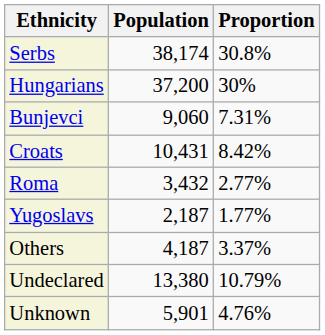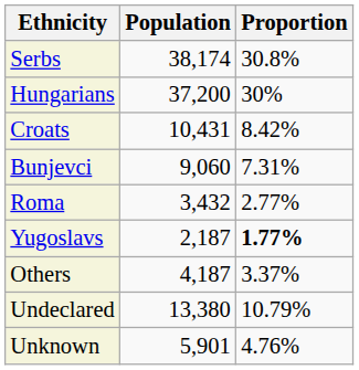 <table class="wikitable">
 <tr>
 <th>Ethnicity</th>
 <th>Population</th>
 <th>Proportion</th>
 </tr>
 <tr>
 <td style="background:#F5F5DC;"><a href='#'>Serbs</a></td>
 <td align="right">38,174</td>
 <td>30.8%</td>
 </tr>
 <tr>
 <td style="background:#F5F5DC;"><a href='#'>Hungarians</a></td>
 <td align="right">37,200</td>
 <td>30%</td>
 </tr>
 <tr>
+<td style="background:#F5F5DC;"><a href='#'>Croats</a></td>
+<td align="right">10,431</td>
+<td>8.42%</td>
+</tr>
+<tr>
 <td style="background:#F5F5DC;"><a href='#'>Bunjevci</a></td>
 <td align="right">9,060</td>
 <td>7.31%</td>
-</tr>
-<tr>
-<td style="background:#F5F5DC;"><a href='#'>Croats</a></td>
-<td align="right">10,431</td>
-<td>8.42%</td>
 </tr>
 <tr>
 <td style="background:#F5F5DC;"><a href='#'>Roma</a></td>
 <td align="right">3,432</td>
 <td>2.77%</td>
 </tr>
 <tr>
 <td style="background:#F5F5DC;"><a href='#'>Yugoslavs</a></td>
 <td align="right">2,187</td>
-<td>1.77%</td>
+<td><strong>1.77%</strong></td>
 </tr>
 <tr>
 <td style="background:#F5F5DC;">Others</td>
 <td align="right">4,187</td>
 <td>3.37%</td>
 </tr>
 <tr>
 <td style="background:#F5F5DC;">Undeclared</td>
 <td align="right">13,380</td>
 <td>10.79%</td>
 </tr>
 <tr>
 <td style="background:#F5F5DC;">Unknown</td>
 <td align="right">5,901</td>
 <td>4.76%</td>
 </tr>
 </table>
